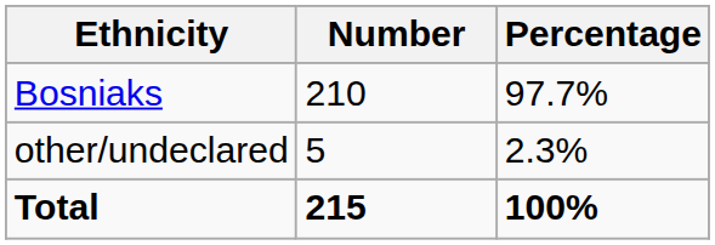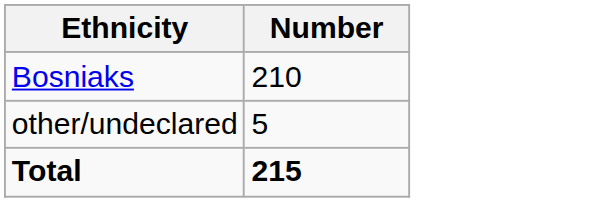 <table class="wikitable">
 <tr>
 <th width="100px">Ethnicity</th>
 <th width="80px">Number</th>
-<th width="80px">Percentage</th>
 </tr>
 <tr>
 <td><a href='#'>Bosniaks</a></td>
 <td>210</td>
-<td>97.7%</td>
 </tr>
 <tr>
 <td>other/undeclared</td>
 <td>5</td>
-<td>2.3%</td>
 </tr>
 <tr>
 <td><strong>Total</strong></td>
 <td><strong>215</strong></td>
-<td><strong>100%</strong></td>
 </tr>
 </table>
